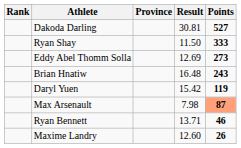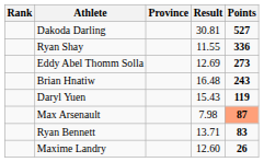 <table class="wikitable sortable" style="text-align:center">
 <tr>
 <th>Rank</th>
 <th>Athlete</th>
 <th>Province</th>
 <th>Result</th>
 <th>Points</th>
 </tr>
 <tr>
 <td></td>
 <td align=left>Dakoda Darling</td>
 <td align="left"></td>
 <td>30.81</td>
 <td><strong>527</strong></td>
 </tr>
 <tr>
 <td></td>
 <td align=left>Ryan Shay</td>
 <td align="left"></td>
-<td>11.50</td>
-<td><strong>333</strong></td>
+<td>11.55</td>
+<td><strong>336</strong></td>
 </tr>
 <tr>
 <td></td>
 <td align=left>Eddy Abel Thomm Solla</td>
 <td align="left"></td>
 <td>12.69</td>
 <td><strong>273</strong></td>
 </tr>
 <tr>
 <td></td>
 <td align=left>Brian Hnatiw</td>
 <td align="left"></td>
 <td>16.48</td>
 <td><strong>243</strong></td>
 </tr>
 <tr>
 <td></td>
 <td align=left>Daryl Yuen</td>
 <td align="left"></td>
-<td>15.42</td>
+<td>15.43</td>
 <td><strong>119</strong></td>
 </tr>
 <tr>
 <td></td>
 <td align=left>Max Arsenault</td>
 <td align="left"></td>
 <td>7.98</td>
 <td style="background: lightsalmon;"><strong>87</strong></td>
 </tr>
 <tr>
 <td></td>
 <td align=left>Ryan Bennett</td>
 <td align="left"></td>
 <td>13.71</td>
-<td><strong>46</strong></td>
+<td><strong>83</strong></td>
 </tr>
 <tr>
 <td></td>
 <td align=left>Maxime Landry</td>
 <td align="left"></td>
 <td>12.60</td>
 <td><strong>26</strong></td>
 </tr>
 </table>
